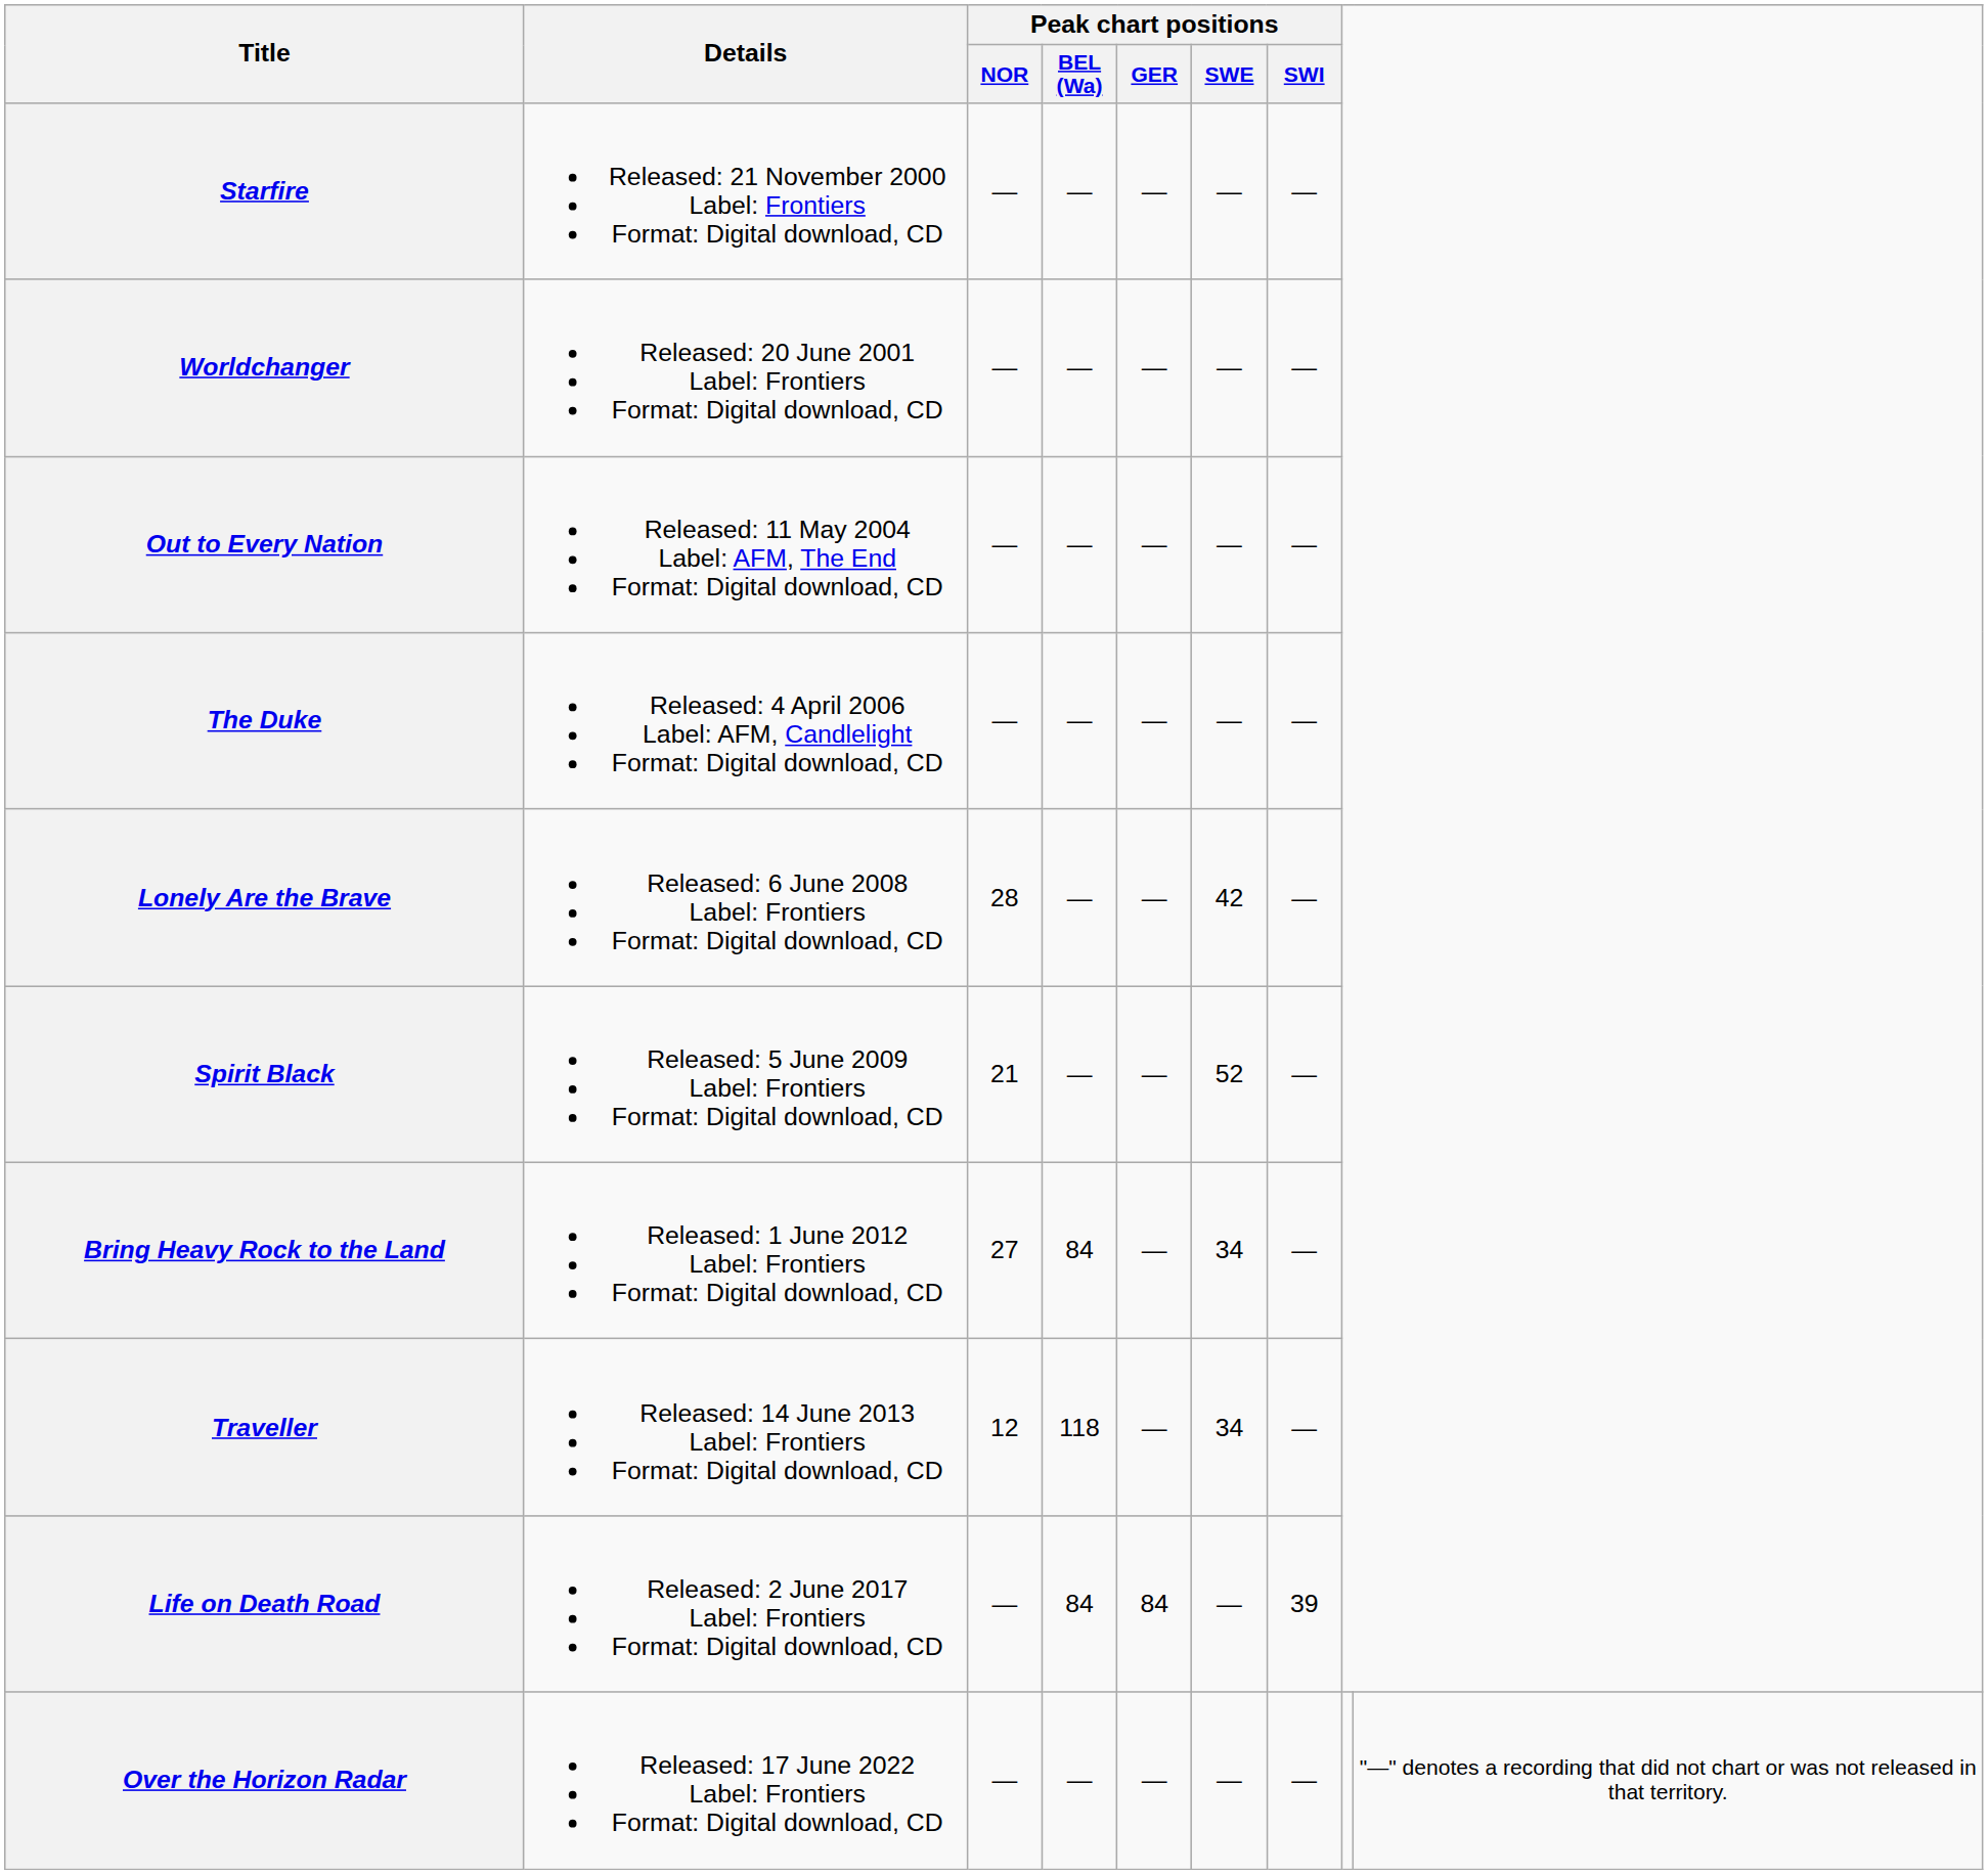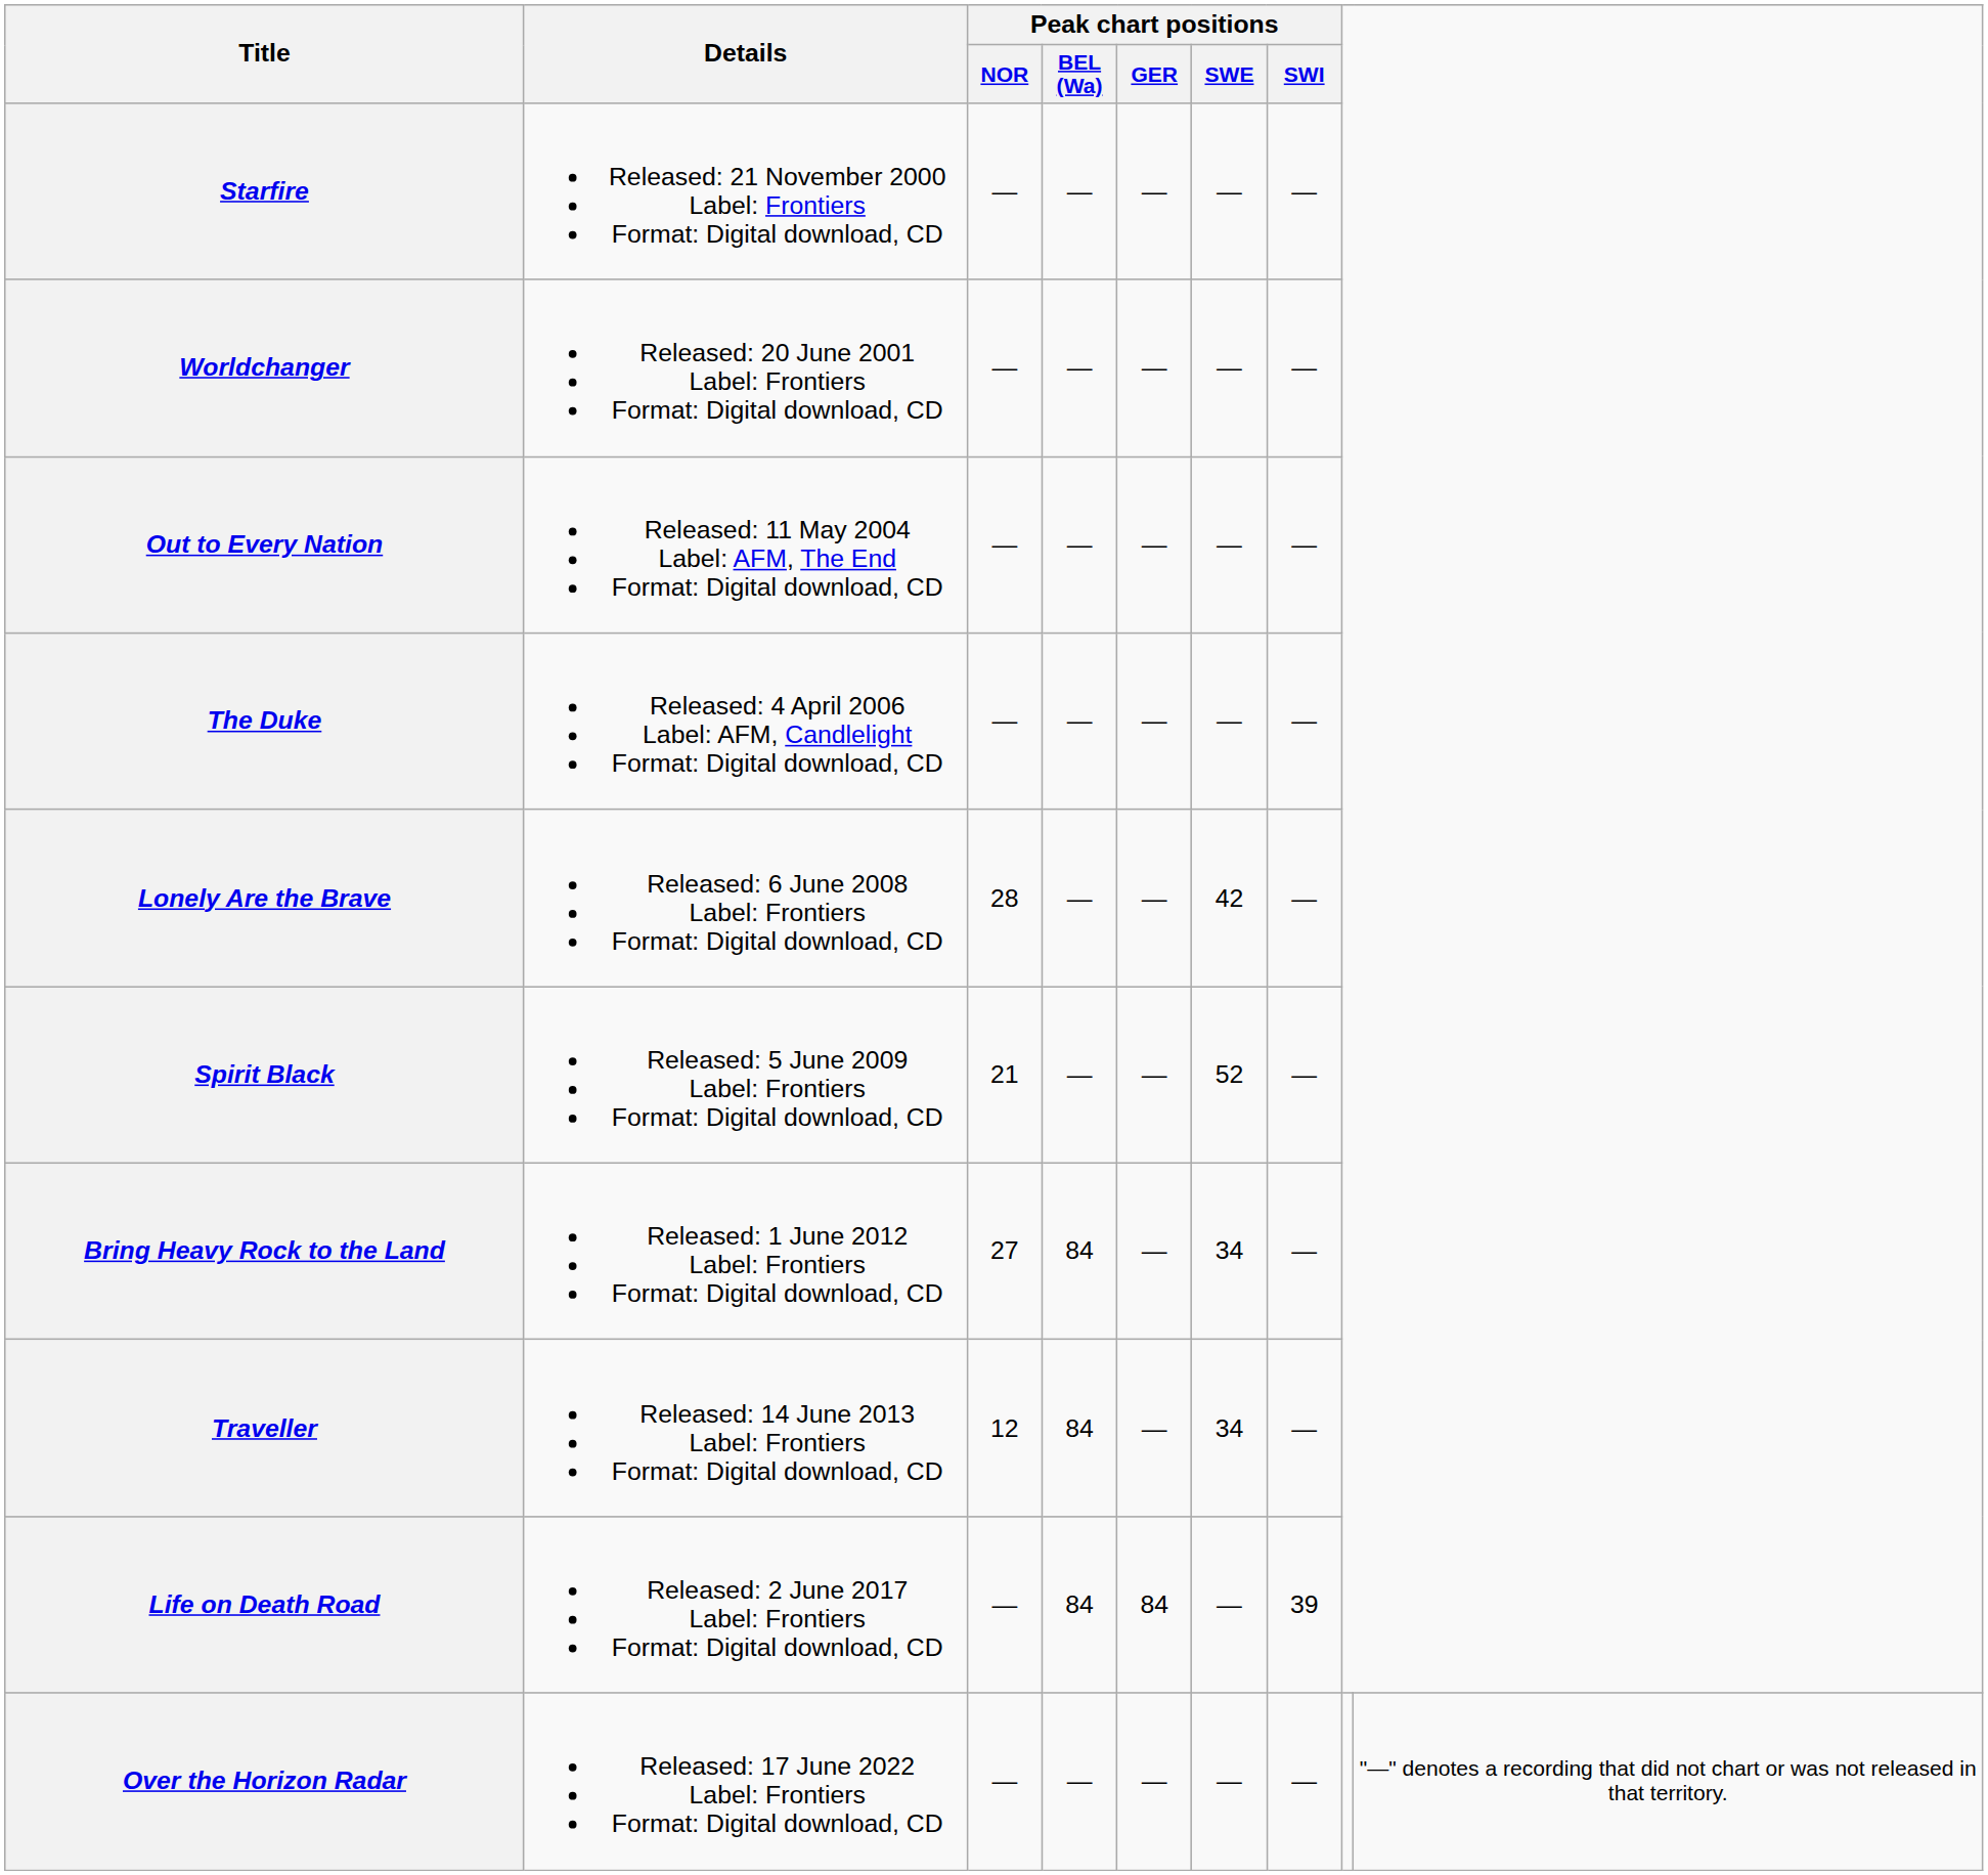 <table class="wikitable plainrowheaders" style="text-align:center;" border="1">
 <tr>
 <th scope="col" rowspan="2" style="width:20em;">Title</th>
 <th scope="col" rowspan="2" style="width:17em;">Details</th>
 <th scope="col" colspan="5">Peak chart positions</th>
 </tr>
 <tr>
 <th scope="col" style="width:3em;font-size:85%;"><a href='#'>NOR</a><br></th>
 <th scope="col" style="width:3em;font-size:85%;"><a href='#'>BEL<br>(Wa)</a><br></th>
 <th scope="col" style="width:3em;font-size:85%;"><a href='#'>GER</a><br></th>
 <th scope="col" style="width:3em;font-size:85%;"><a href='#'>SWE</a><br></th>
 <th scope="col" style="width:3em;font-size:85%;"><a href='#'>SWI</a><br></th>
 </tr>
 <tr>
 <th scope="row"><em><a href='#'>Starfire</a></em></th>
 <td><br><ul><li>Released: 21 November 2000</li><li>Label: <a href='#'>Frontiers</a></li><li>Format: Digital download, CD</li></ul></td>
 <td>—</td>
 <td>—</td>
 <td>—</td>
 <td>—</td>
 <td>—</td>
 </tr>
 <tr>
 <th scope="row"><em><a href='#'>Worldchanger</a></em></th>
 <td><br><ul><li>Released: 20 June 2001</li><li>Label: Frontiers</li><li>Format: Digital download, CD</li></ul></td>
 <td>—</td>
 <td>—</td>
 <td>—</td>
 <td>—</td>
 <td>—</td>
 </tr>
 <tr>
 <th scope="row"><em><a href='#'>Out to Every Nation</a></em></th>
 <td><br><ul><li>Released: 11 May 2004</li><li>Label: <a href='#'>AFM</a>, <a href='#'>The End</a></li><li>Format: Digital download, CD</li></ul></td>
 <td>—</td>
 <td>—</td>
 <td>—</td>
 <td>—</td>
 <td>—</td>
 </tr>
 <tr>
 <th scope="row"><em><a href='#'>The Duke</a></em></th>
 <td><br><ul><li>Released: 4 April 2006</li><li>Label: AFM, <a href='#'>Candlelight</a></li><li>Format: Digital download, CD</li></ul></td>
 <td>—</td>
 <td>—</td>
 <td>—</td>
 <td>—</td>
 <td>—</td>
 </tr>
 <tr>
 <th scope="row"><em><a href='#'>Lonely Are the Brave</a></em></th>
 <td><br><ul><li>Released: 6 June 2008</li><li>Label: Frontiers</li><li>Format: Digital download, CD</li></ul></td>
 <td>28</td>
 <td>—</td>
 <td>—</td>
 <td>42</td>
 <td>—</td>
 </tr>
 <tr>
 <th scope="row"><em><a href='#'>Spirit Black</a></em></th>
 <td><br><ul><li>Released: 5 June 2009</li><li>Label: Frontiers</li><li>Format: Digital download, CD</li></ul></td>
 <td>21</td>
 <td>—</td>
 <td>—</td>
 <td>52</td>
 <td>—</td>
 </tr>
 <tr>
 <th scope="row"><em><a href='#'>Bring Heavy Rock to the Land</a></em></th>
 <td><br><ul><li>Released: 1 June 2012</li><li>Label: Frontiers</li><li>Format: Digital download, CD</li></ul></td>
 <td>27</td>
 <td>84</td>
 <td>—</td>
 <td>34</td>
 <td>—</td>
 </tr>
 <tr>
 <th scope="row"><em><a href='#'>Traveller</a></em></th>
 <td><br><ul><li>Released: 14 June 2013</li><li>Label: Frontiers</li><li>Format: Digital download, CD</li></ul></td>
 <td>12</td>
-<td>118</td>
+<td>84</td>
 <td>—</td>
 <td>34</td>
 <td>—</td>
 </tr>
 <tr>
 <th scope="row"><em><a href='#'>Life on Death Road</a></em></th>
 <td><br><ul><li>Released: 2 June 2017</li><li>Label: Frontiers</li><li>Format: Digital download, CD</li></ul></td>
 <td>—</td>
 <td>84</td>
 <td>84</td>
 <td>—</td>
 <td>39</td>
 </tr>
 <tr>
 <th scope="row"><em><a href='#'>Over the Horizon Radar</a></em></th>
 <td><br><ul><li>Released: 17 June 2022</li><li>Label: Frontiers</li><li>Format: Digital download, CD</li></ul></td>
 <td>—</td>
 <td>—</td>
 <td>—</td>
 <td>—</td>
 <td>—</td>
 <td></td>
 <td colspan="10" style="font-size:85%">"—" denotes a recording that did not chart or was not released in that territory.</td>
 </tr>
 </table>
